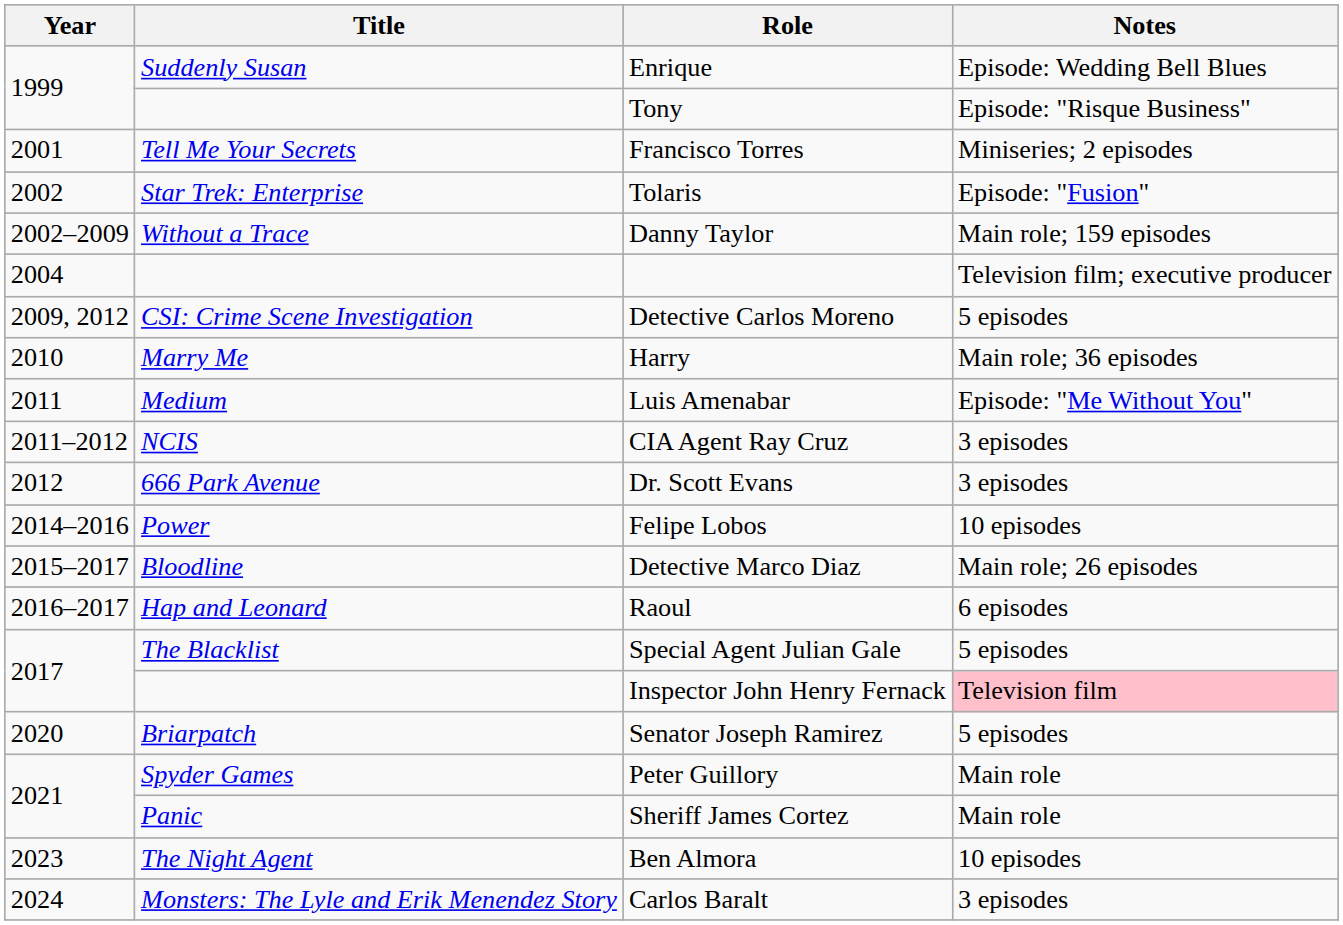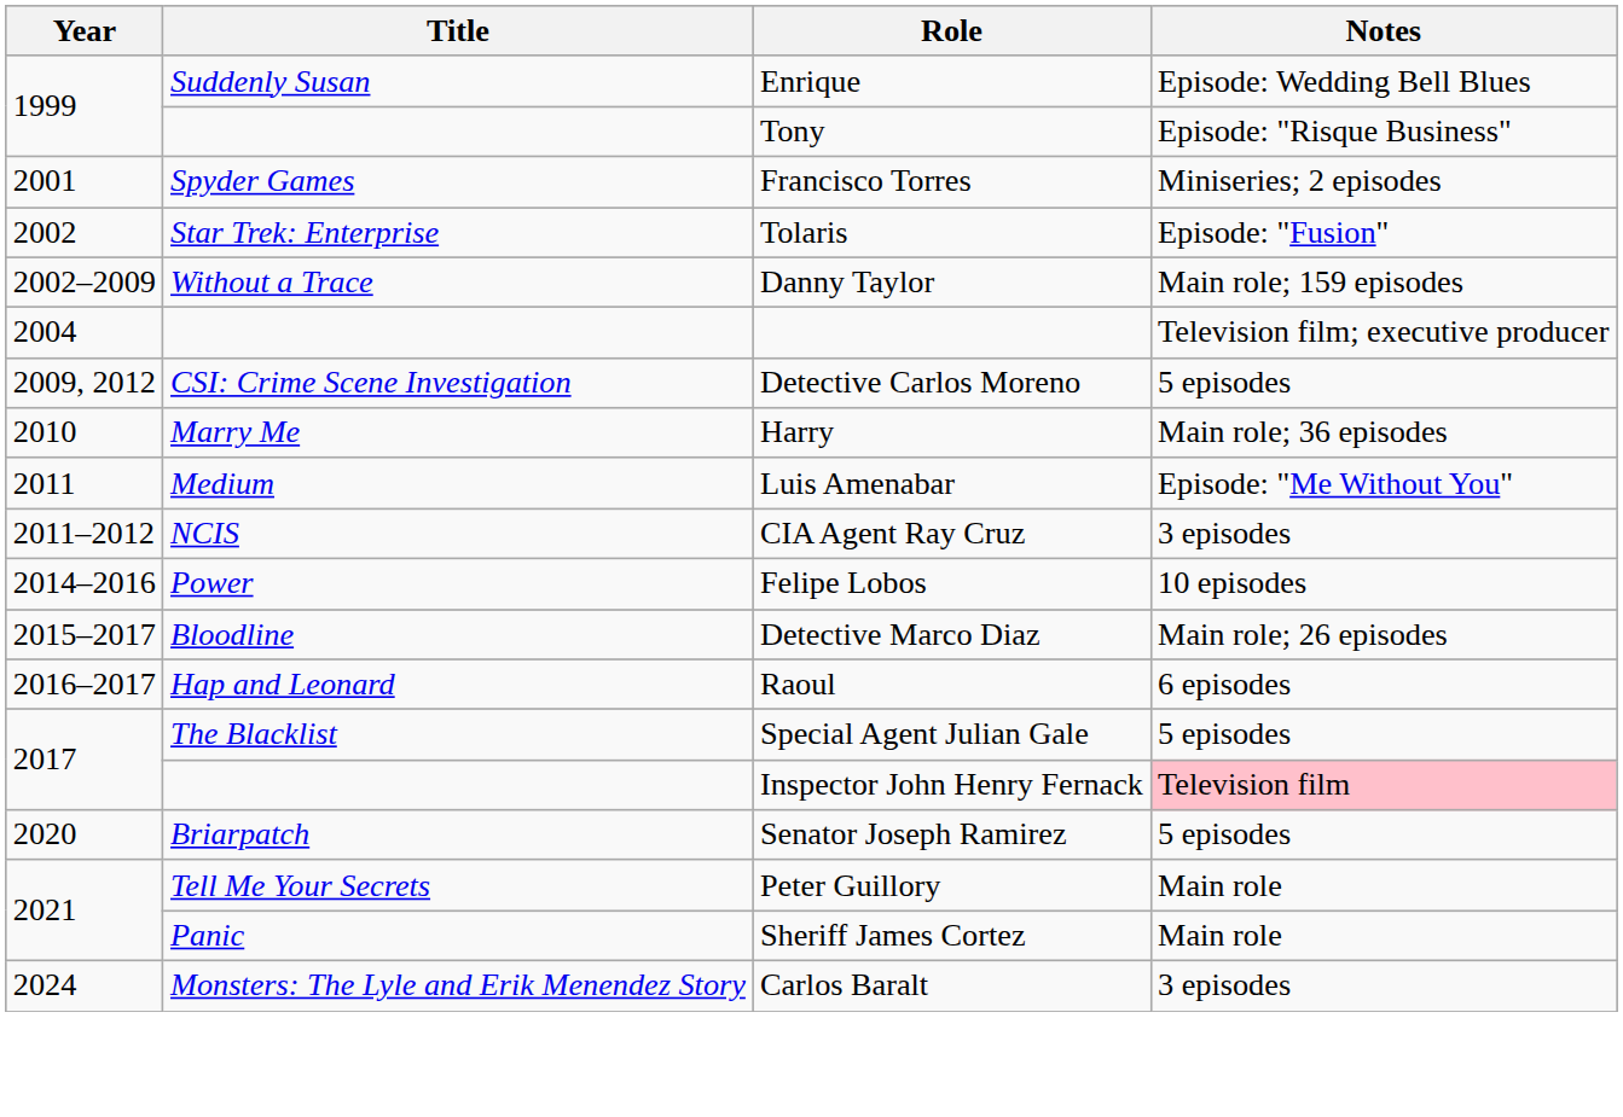 <table class="wikitable sortable">
 <tr>
 <th>Year</th>
 <th>Title</th>
 <th>Role</th>
 <th class="unsortable">Notes</th>
 </tr>
 <tr>
 <td rowspan="2">1999</td>
 <td><em><a href='#'>Suddenly Susan</a></em></td>
 <td>Enrique</td>
 <td>Episode: Wedding Bell Blues</td>
 </tr>
 <tr>
 <td><em></em></td>
 <td>Tony</td>
 <td>Episode: "Risque Business"</td>
 </tr>
 <tr>
 <td>2001</td>
-<td><em><a href='#'>Tell Me Your Secrets</a></em></td>
+<td><em><a href='#'>Spyder Games</a></em></td>
 <td>Francisco Torres</td>
 <td>Miniseries; 2 episodes</td>
 </tr>
 <tr>
 <td>2002</td>
 <td><em><a href='#'>Star Trek: Enterprise</a></em></td>
 <td>Tolaris</td>
 <td>Episode: "<a href='#'>Fusion</a>"</td>
 </tr>
 <tr>
 <td>2002–2009</td>
 <td><em><a href='#'>Without a Trace</a></em></td>
 <td>Danny Taylor</td>
 <td>Main role; 159 episodes</td>
 </tr>
 <tr>
 <td>2004</td>
 <td><em></em></td>
 <td></td>
 <td>Television film; executive producer</td>
 </tr>
 <tr>
 <td>2009, 2012</td>
 <td><em><a href='#'>CSI: Crime Scene Investigation</a></em></td>
 <td>Detective Carlos Moreno</td>
 <td>5 episodes</td>
 </tr>
 <tr>
 <td>2010</td>
 <td><em><a href='#'>Marry Me</a></em></td>
 <td>Harry</td>
 <td>Main role; 36 episodes</td>
 </tr>
 <tr>
 <td>2011</td>
 <td><em><a href='#'>Medium</a></em></td>
 <td>Luis Amenabar</td>
 <td>Episode: "<a href='#'>Me Without You</a>"</td>
 </tr>
 <tr>
 <td>2011–2012</td>
 <td><em><a href='#'>NCIS</a></em></td>
 <td>CIA Agent Ray Cruz</td>
 <td>3 episodes</td>
 </tr>
 <tr>
-<td>2012</td>
-<td><em><a href='#'>666 Park Avenue</a></em></td>
-<td>Dr. Scott Evans</td>
-<td>3 episodes</td>
-</tr>
-<tr>
 <td>2014–2016</td>
 <td><em><a href='#'>Power</a></em></td>
 <td>Felipe Lobos</td>
 <td>10 episodes</td>
 </tr>
 <tr>
 <td>2015–2017</td>
 <td><em><a href='#'>Bloodline</a></em></td>
 <td>Detective Marco Diaz</td>
 <td>Main role; 26 episodes</td>
 </tr>
 <tr>
 <td>2016–2017</td>
 <td><em><a href='#'>Hap and Leonard</a></em></td>
 <td>Raoul</td>
 <td>6 episodes</td>
 </tr>
 <tr>
 <td rowspan="2">2017</td>
 <td><em><a href='#'>The Blacklist</a></em></td>
 <td>Special Agent Julian Gale</td>
 <td>5 episodes</td>
 </tr>
 <tr>
 <td><em></em></td>
 <td>Inspector John Henry Fernack</td>
 <td style="background: pink;">Television film</td>
 </tr>
 <tr>
 <td>2020</td>
 <td><em><a href='#'>Briarpatch</a></em></td>
 <td>Senator Joseph Ramirez</td>
 <td>5 episodes</td>
 </tr>
 <tr>
 <td rowspan="2">2021</td>
-<td><em><a href='#'>Spyder Games</a></em></td>
+<td><em><a href='#'>Tell Me Your Secrets</a></em></td>
 <td>Peter Guillory</td>
 <td>Main role</td>
 </tr>
 <tr>
 <td><em><a href='#'>Panic</a></em></td>
 <td>Sheriff James Cortez</td>
 <td>Main role</td>
 </tr>
 <tr>
-<td>2023</td>
-<td><em><a href='#'>The Night Agent</a></em></td>
-<td>Ben Almora</td>
-<td>10 episodes</td>
-</tr>
-<tr>
 <td>2024</td>
 <td><em><a href='#'>Monsters: The Lyle and Erik Menendez Story</a></em></td>
 <td>Carlos Baralt</td>
 <td>3 episodes</td>
 </tr>
 </table>
